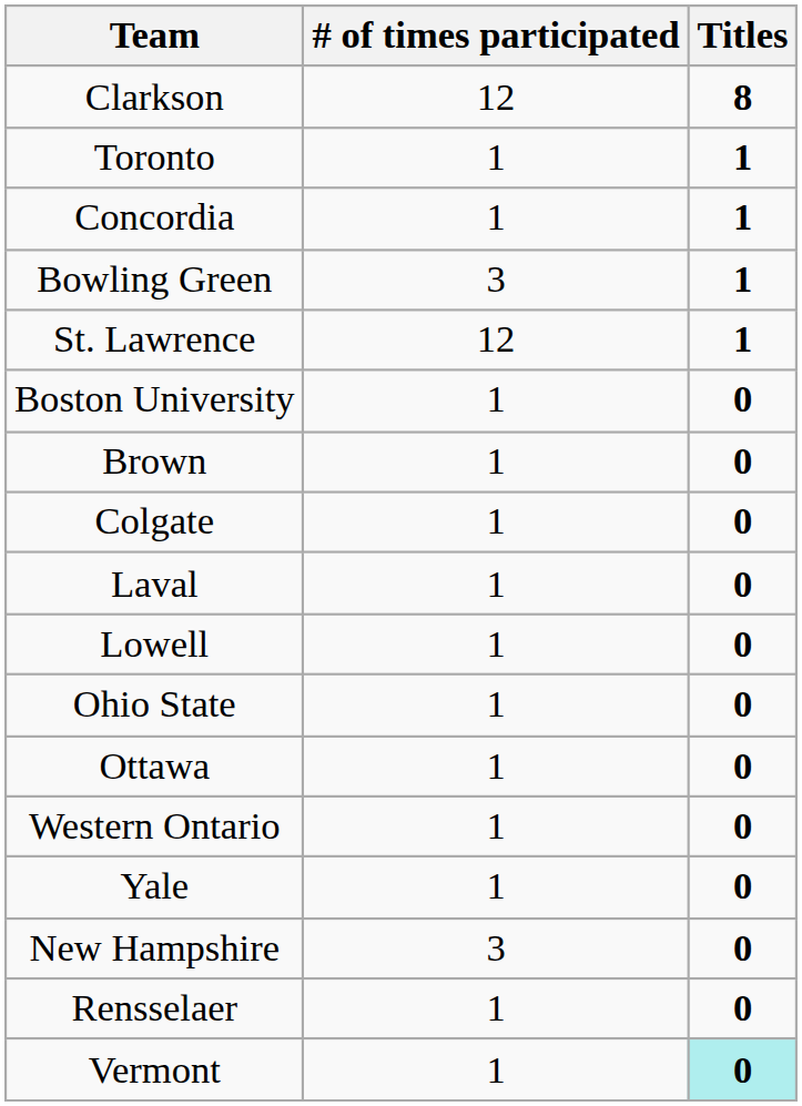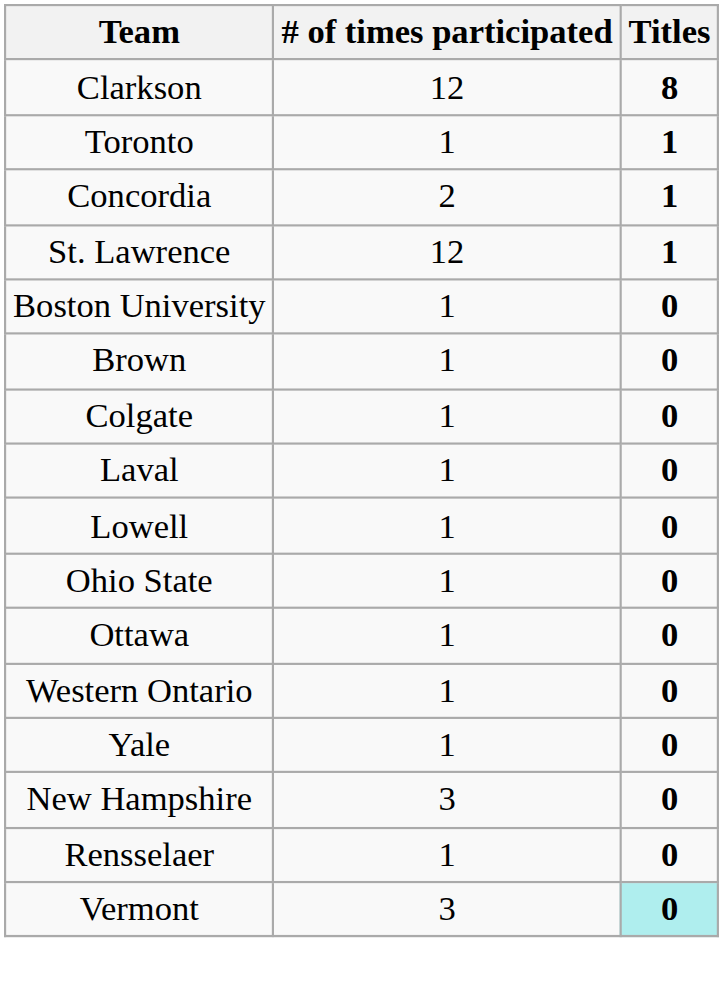 <table class="wikitable" style="text-align:center" cellpadding=2 cellspacing=2>
 <tr>
 <th>Team</th>
 <th># of times participated</th>
 <th><strong>Titles</strong></th>
 </tr>
 <tr>
 <td>Clarkson</td>
 <td>12</td>
 <td><strong>8</strong></td>
 </tr>
 <tr>
 <td>Toronto</td>
 <td>1</td>
 <td><strong>1</strong></td>
 </tr>
 <tr>
 <td>Concordia</td>
-<td>1</td>
-<td><strong>1</strong></td>
-</tr>
-<tr>
-<td>Bowling Green</td>
-<td>3</td>
+<td>2</td>
 <td><strong>1</strong></td>
 </tr>
 <tr>
 <td>St. Lawrence</td>
 <td>12</td>
 <td><strong>1</strong></td>
 </tr>
 <tr>
 <td>Boston University</td>
 <td>1</td>
 <td><strong>0</strong></td>
 </tr>
 <tr>
 <td>Brown</td>
 <td>1</td>
 <td><strong>0</strong></td>
 </tr>
 <tr>
 <td>Colgate</td>
 <td>1</td>
 <td><strong>0</strong></td>
 </tr>
 <tr>
 <td>Laval</td>
 <td>1</td>
 <td><strong>0</strong></td>
 </tr>
 <tr>
 <td>Lowell</td>
 <td>1</td>
 <td><strong>0</strong></td>
 </tr>
 <tr>
 <td>Ohio State</td>
 <td>1</td>
 <td><strong>0</strong></td>
 </tr>
 <tr>
 <td>Ottawa</td>
 <td>1</td>
 <td><strong>0</strong></td>
 </tr>
 <tr>
 <td>Western Ontario</td>
 <td>1</td>
 <td><strong>0</strong></td>
 </tr>
 <tr>
 <td>Yale</td>
 <td>1</td>
 <td><strong>0</strong></td>
 </tr>
 <tr>
 <td>New Hampshire</td>
 <td>3</td>
 <td><strong>0</strong></td>
 </tr>
 <tr>
 <td>Rensselaer</td>
 <td>1</td>
 <td><strong>0</strong></td>
 </tr>
 <tr>
 <td>Vermont</td>
-<td>1</td>
+<td>3</td>
 <td style="background: paleturquoise;"><strong>0</strong></td>
 </tr>
 <tr>
 </tr>
 </table>
